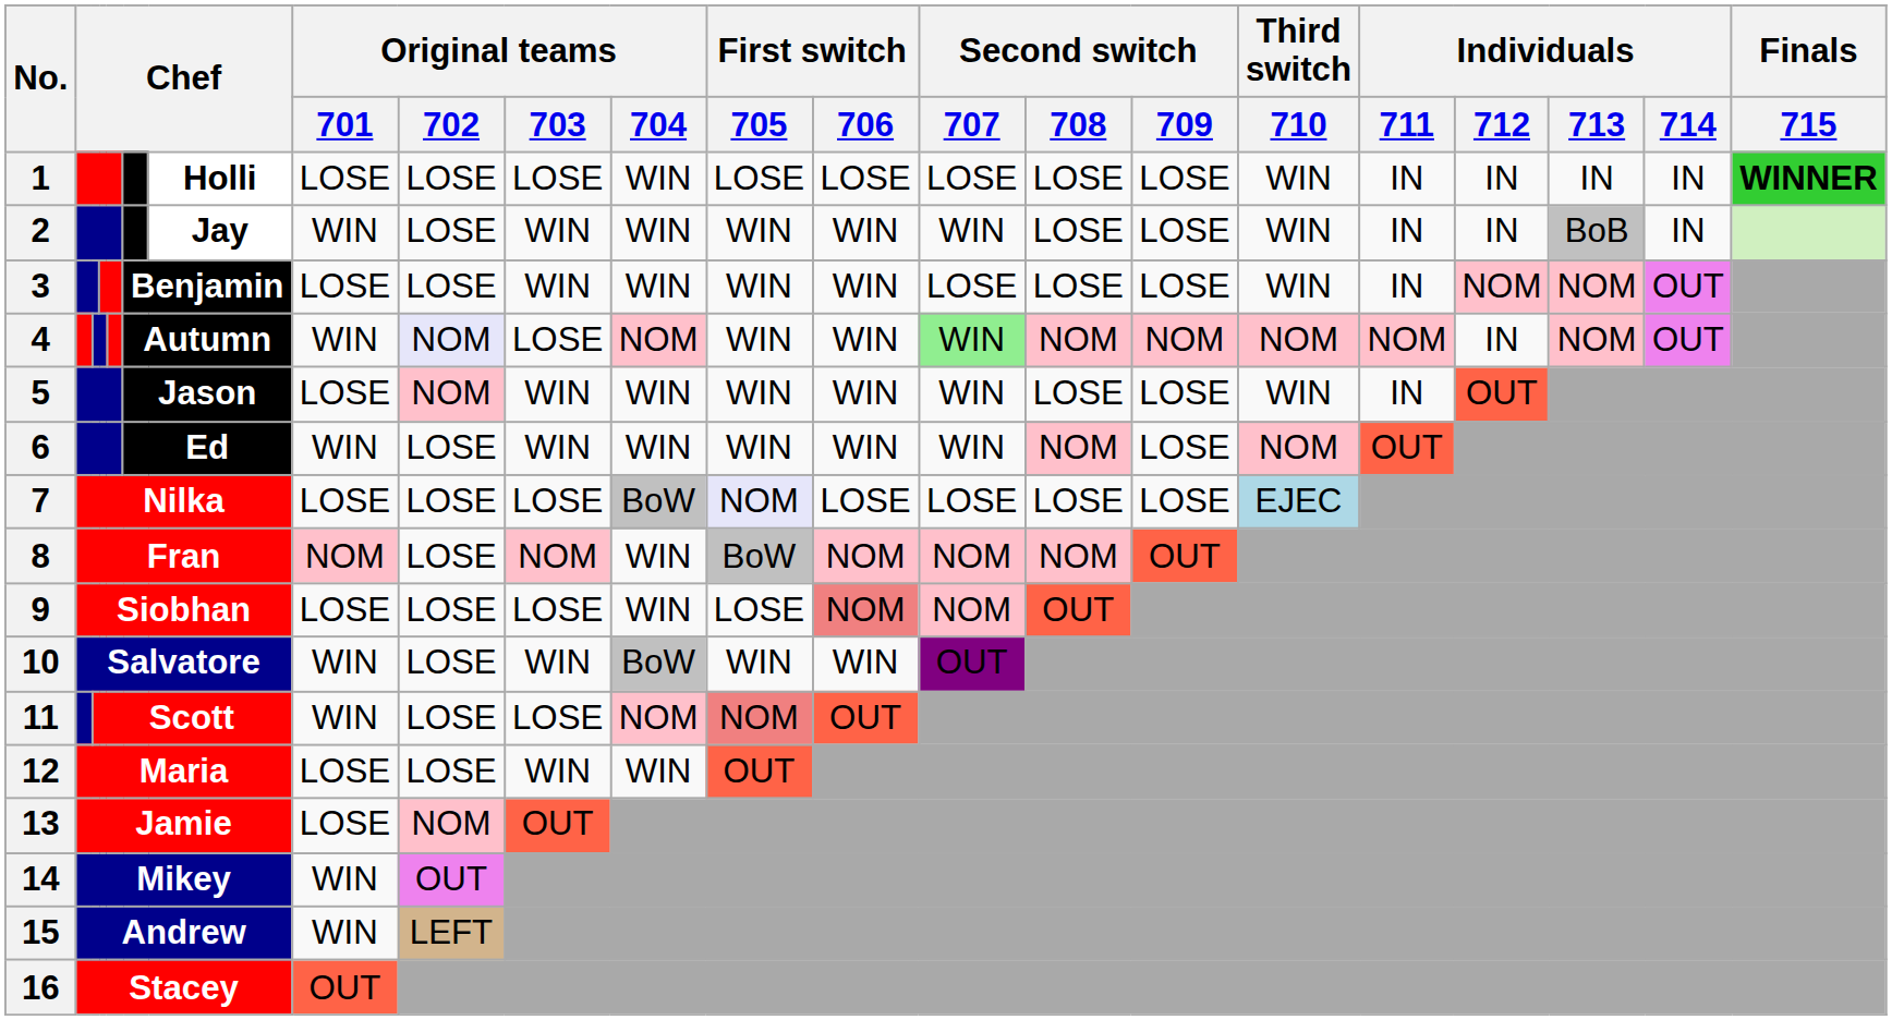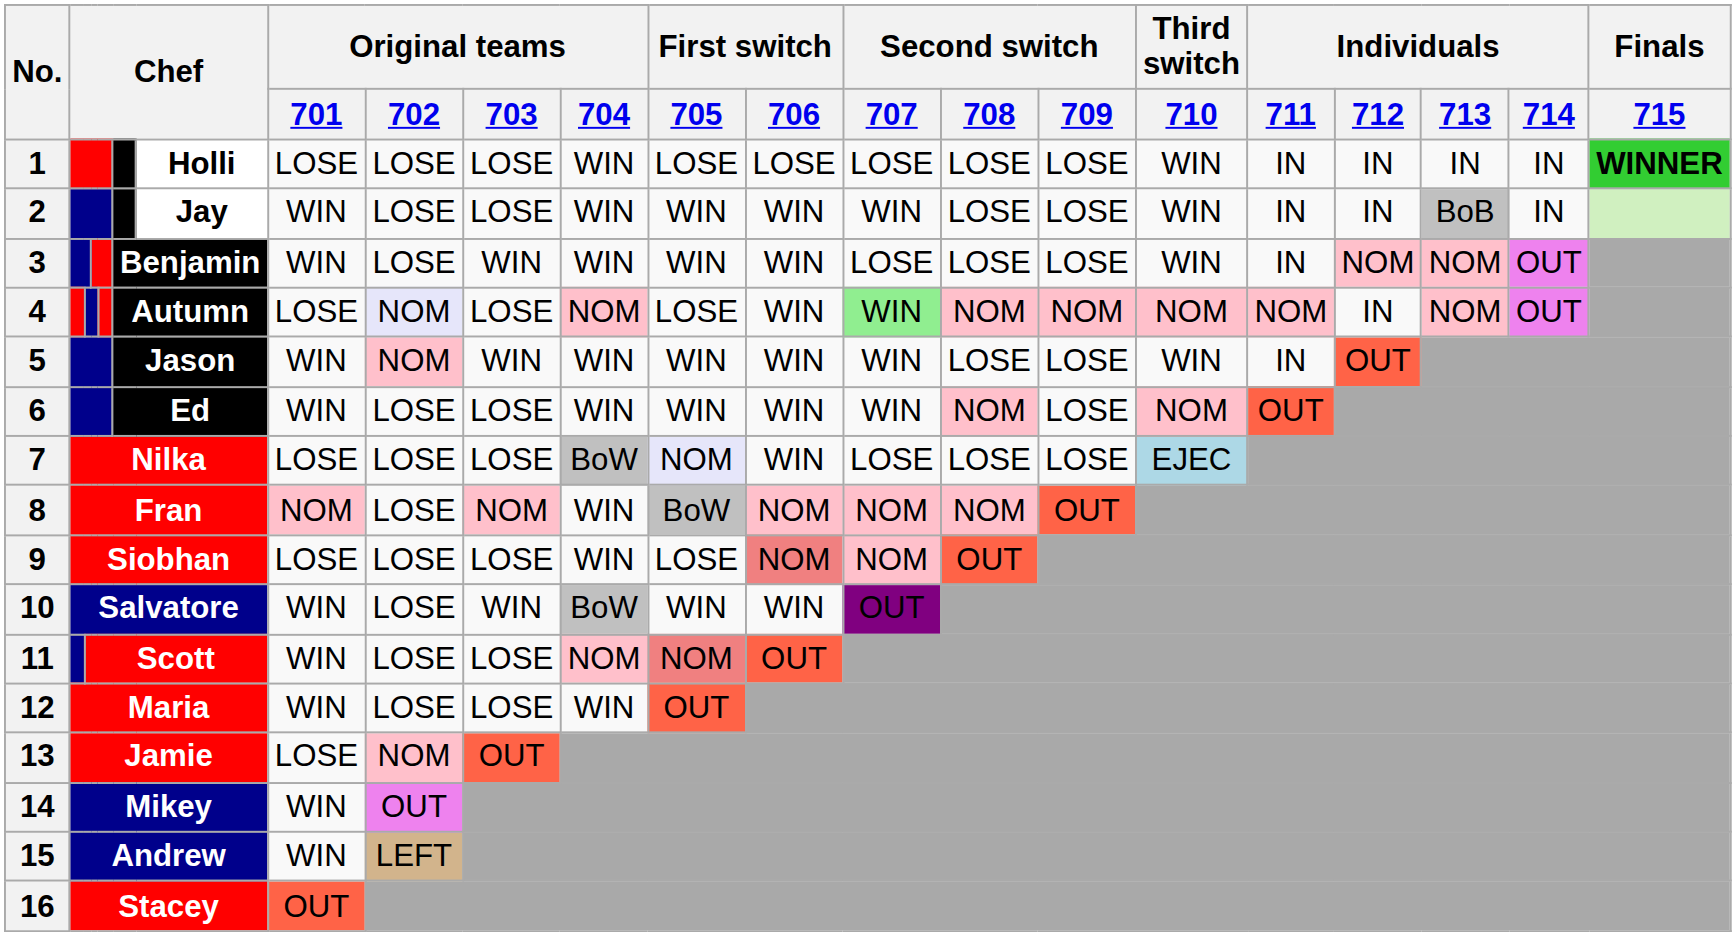 <table class="wikitable" style="text-align:center">
 <tr>
 <th rowspan="2">No.</th>
 <th colspan="6" rowspan="2">Chef</th>
 <th colspan=4>Original teams</th>
 <th colspan=2>First switch</th>
 <th colspan=3>Second switch</th>
 <th>Third<br>switch</th>
 <th colspan=4>Individuals</th>
 <th>Finals</th>
 </tr>
 <tr>
 <th scope="col"><a href='#'>701</a></th>
 <th scope="col"><a href='#'>702</a></th>
 <th scope="col"><a href='#'>703</a></th>
 <th scope="col"><a href='#'>704</a></th>
 <th scope="col"><a href='#'>705</a></th>
 <th scope="col"><a href='#'>706</a></th>
 <th scope="col"><a href='#'>707</a></th>
 <th scope="col"><a href='#'>708</a></th>
 <th scope="col"><a href='#'>709</a></th>
 <th scope="col"><a href='#'>710</a></th>
 <th scope="col"><a href='#'>711</a></th>
 <th scope="col"><a href='#'>712</a></th>
 <th scope="col"><a href='#'>713</a></th>
 <th scope="col"><a href='#'>714</a></th>
 <th scope="col"><a href='#'>715</a></th>
 </tr>
 <tr>
 <th>1</th>
 <th colspan="4" style="background:red; color:#fff;"></th>
 <th style="background:black; color:#fff;"></th>
 <th style="background:#fff; color:#000;">Holli</th>
 <td>LOSE</td>
 <td>LOSE</td>
 <td>LOSE</td>
 <td>WIN</td>
 <td>LOSE</td>
 <td>LOSE</td>
 <td>LOSE</td>
 <td>LOSE</td>
 <td>LOSE</td>
 <td>WIN</td>
 <td>IN</td>
 <td>IN</td>
 <td>IN</td>
 <td>IN</td>
 <td style="background:limegreen"><strong>WINNER</strong></td>
 </tr>
 <tr>
 <th>2</th>
 <th colspan="4" style="background:darkblue; color:#fff;"></th>
 <th style="background:black; color:#fff;"></th>
 <th style="background:#fff; color:#000;">Jay</th>
 <td>WIN</td>
 <td>LOSE</td>
-<td>WIN</td>
+<td>LOSE</td>
 <td>WIN</td>
 <td>WIN</td>
 <td>WIN</td>
 <td>WIN</td>
 <td>LOSE</td>
 <td>LOSE</td>
 <td>WIN</td>
 <td>IN</td>
 <td>IN</td>
 <td style="background:silver;">BoB</td>
 <td>IN</td>
 <td style="background:#D0F0C0"></td>
 </tr>
 <tr>
 <th>3</th>
 <th colspan="2" style="background:darkblue; color:#fff;"></th>
 <th colspan="2" style="background:red; color:#fff;"></th>
 <th colspan="2" style="background:#000; color:#fff;">Benjamin</th>
-<td>LOSE</td>
+<td>WIN</td>
 <td>LOSE</td>
 <td>WIN</td>
 <td>WIN</td>
 <td>WIN</td>
 <td>WIN</td>
 <td>LOSE</td>
 <td>LOSE</td>
 <td>LOSE</td>
 <td>WIN</td>
 <td>IN</td>
 <td style="background:pink;">NOM</td>
 <td style="background:pink;">NOM</td>
 <td style="background:violet;">OUT</td>
 <td style="background:darkgrey;"></td>
 </tr>
 <tr>
 <th>4</th>
 <th style="background:red; color:#fff;"></th>
 <th colspan="2" style="background:darkblue; color:#fff;"></th>
 <th style="background:red; color:#fff;"></th>
 <th colspan="2" style="background:#000; color:#fff;">Autumn</th>
-<td>WIN</td>
+<td>LOSE</td>
 <td style="background:lavender;">NOM</td>
 <td>LOSE</td>
 <td style="background:pink;">NOM</td>
-<td>WIN</td>
+<td>LOSE</td>
 <td>WIN</td>
 <td style="background: lightgreen;">WIN</td>
 <td style="background:pink;">NOM</td>
 <td style="background:pink;">NOM</td>
 <td style="background:pink;">NOM</td>
 <td style="background:pink;">NOM</td>
 <td>IN</td>
 <td style="background:pink;">NOM</td>
 <td style="background:violet;">OUT</td>
 <td style="background:darkgrey;"></td>
 </tr>
 <tr>
 <th>5</th>
 <th colspan="4" style="background:darkblue; color:#fff;"></th>
 <th colspan="2" style="background:#000; color:#fff;">Jason</th>
-<td>LOSE</td>
+<td>WIN</td>
 <td style="background:pink;">NOM</td>
 <td>WIN</td>
 <td>WIN</td>
 <td>WIN</td>
 <td>WIN</td>
 <td>WIN</td>
 <td>LOSE</td>
 <td>LOSE</td>
 <td>WIN</td>
 <td>IN</td>
 <td style="background:tomato;">OUT</td>
 <td colspan="3" style="background:darkgrey;"></td>
 </tr>
 <tr>
 <th>6</th>
 <th colspan="4" style="background:darkblue; color:#fff;"></th>
 <th colspan="2" style="background:#000; color:#fff;">Ed</th>
 <td>WIN</td>
 <td>LOSE</td>
-<td>WIN</td>
+<td>LOSE</td>
 <td>WIN</td>
 <td>WIN</td>
 <td>WIN</td>
 <td>WIN</td>
 <td style="background:pink;">NOM</td>
 <td>LOSE</td>
 <td style="background:pink;">NOM</td>
 <td style="background:tomato;">OUT</td>
 <td colspan="4" style="background:darkgrey;"></td>
 </tr>
 <tr>
 <th>7</th>
 <th colspan="6" style="background:red; color:#fff;">Nilka</th>
 <td>LOSE</td>
 <td>LOSE</td>
 <td>LOSE</td>
 <td style="background:silver;">BoW</td>
 <td style="background:lavender;">NOM</td>
-<td>LOSE</td>
+<td>WIN</td>
 <td>LOSE</td>
 <td>LOSE</td>
 <td>LOSE</td>
 <td style="background:lightblue;">EJEC</td>
 <td colspan="5" style="background:darkgrey;"></td>
 </tr>
 <tr>
 <th>8</th>
 <th colspan="6" style="background:red; color:#fff;">Fran</th>
 <td style="background:pink;">NOM</td>
 <td>LOSE</td>
 <td style="background:pink;">NOM</td>
 <td>WIN</td>
 <td style="background:silver;">BoW</td>
 <td style="background:pink;">NOM</td>
 <td style="background:pink;">NOM</td>
 <td style="background:pink;">NOM</td>
 <td style="background:tomato;">OUT</td>
 <td colspan="6" style="background:darkgrey;"></td>
 </tr>
 <tr>
 <th>9</th>
 <th colspan="6" style="background:red; color:#fff;">Siobhan</th>
 <td>LOSE</td>
 <td>LOSE</td>
 <td>LOSE</td>
 <td>WIN</td>
 <td>LOSE</td>
 <td style="background:lightcoral;">NOM</td>
 <td style="background:pink;">NOM</td>
 <td style="background:tomato;">OUT</td>
 <td colspan="7" style="background:darkgrey;"></td>
 </tr>
 <tr>
 <th>10</th>
 <th colspan="6" style="background:darkblue; color:#fff;">Salvatore</th>
 <td>WIN</td>
 <td>LOSE</td>
 <td>WIN</td>
 <td style="background:Silver;">BoW</td>
 <td>WIN</td>
 <td>WIN</td>
 <td style="background:purple;">OUT</td>
 <td colspan="8" style="background:darkgrey;"></td>
 </tr>
 <tr>
 <th>11</th>
 <th style="background:darkblue; color:#fff;"></th>
 <th colspan="5" style="background:red; color:#fff;">Scott</th>
 <td>WIN</td>
 <td>LOSE</td>
 <td>LOSE</td>
 <td style="background:pink;">NOM</td>
 <td style="background:lightcoral;">NOM</td>
 <td style="background:tomato;">OUT</td>
 <td colspan="9" style="background:darkgrey;"></td>
 </tr>
 <tr>
 <th>12</th>
 <th colspan="6" style="background:red; color:#fff;">Maria</th>
+<td>WIN</td>
 <td>LOSE</td>
 <td>LOSE</td>
-<td>WIN</td>
 <td>WIN</td>
 <td style="background:tomato;">OUT</td>
 <td colspan="10" style="background:darkgrey;"></td>
 </tr>
 <tr>
 <th>13</th>
 <th colspan="6" style="background:red; color:#fff;">Jamie</th>
 <td>LOSE</td>
 <td style="background:pink;">NOM</td>
 <td style="background:tomato;">OUT</td>
 <td colspan="12" style="background:darkgrey;"></td>
 </tr>
 <tr>
 <th>14</th>
 <th colspan="6" style="background:darkblue; color:#fff;">Mikey</th>
 <td>WIN</td>
 <td style="background:violet;">OUT</td>
 <td colspan="13" style="background:darkgrey;"></td>
 </tr>
 <tr>
 <th>15</th>
 <th colspan="6" style="background:darkblue; color:#fff;">Andrew</th>
 <td>WIN</td>
 <td style="background:tan;">LEFT</td>
 <td colspan="13" style="background:darkgrey;"></td>
 </tr>
 <tr>
 <th>16</th>
 <th colspan="6" style="background:red; color:#fff;">Stacey</th>
 <td style="background:tomato;">OUT</td>
 <td colspan="14" style="background:darkgrey;"></td>
 </tr>
 </table>
